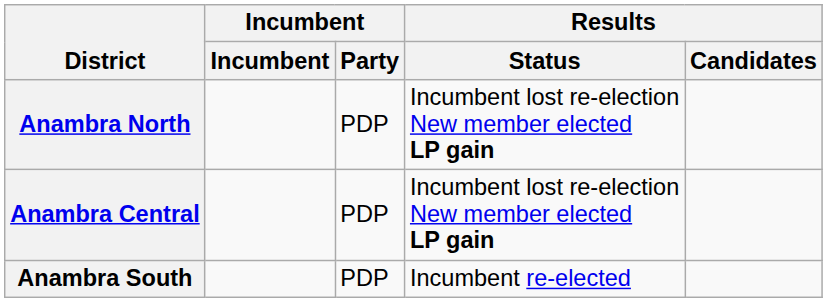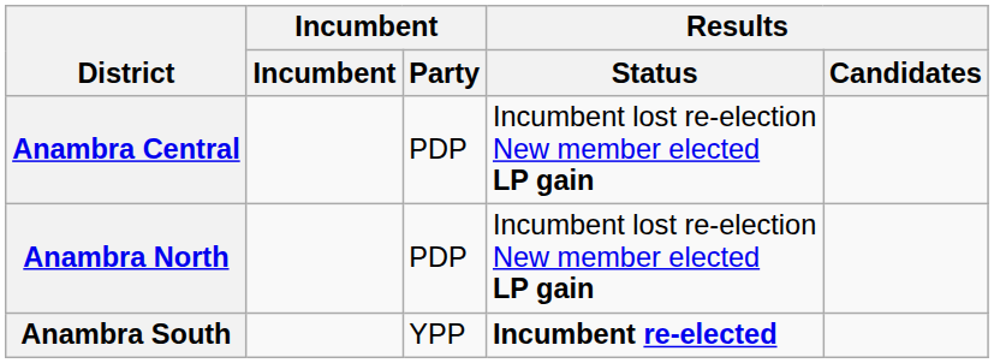 <table class="wikitable sortable">
 <tr valign=bottom>
 <th rowspan=2>District</th>
 <th colspan=2>Incumbent</th>
 <th colspan=2>Results</th>
 </tr>
 <tr valign=bottom>
 <th>Incumbent</th>
 <th>Party</th>
 <th>Status</th>
 <th>Candidates</th>
 </tr>
 <tr>
-<th><a href='#'>Anambra North</a></th>
+<th><a href='#'>Anambra Central</a></th>
 <td></td>
 <td>PDP</td>
 <td>Incumbent lost re-election<br><a href='#'>New member elected</a><br><strong>LP gain</strong></td>
 <td nowrap></td>
 </tr>
 <tr>
-<th><a href='#'>Anambra Central</a></th>
+<th><a href='#'>Anambra North</a></th>
 <td></td>
 <td>PDP</td>
 <td>Incumbent lost re-election<br><a href='#'>New member elected</a><br><strong>LP gain</strong></td>
 <td nowrap></td>
 </tr>
 <tr>
 <th>Anambra South</th>
 <td></td>
-<td>PDP</td>
-<td>Incumbent <a href='#'>re-elected</a></td>
+<td>YPP</td>
+<td><strong>Incumbent <a href='#'>re-elected</a></strong></td>
 <td nowrap></td>
 </tr>
 </table>
